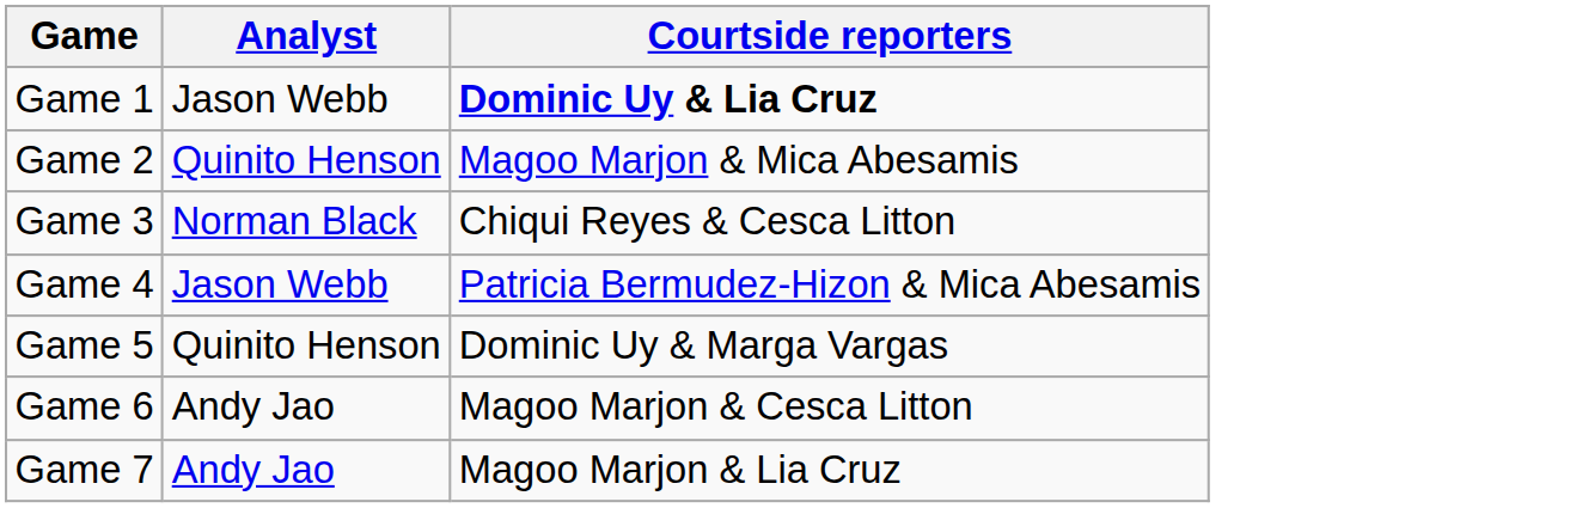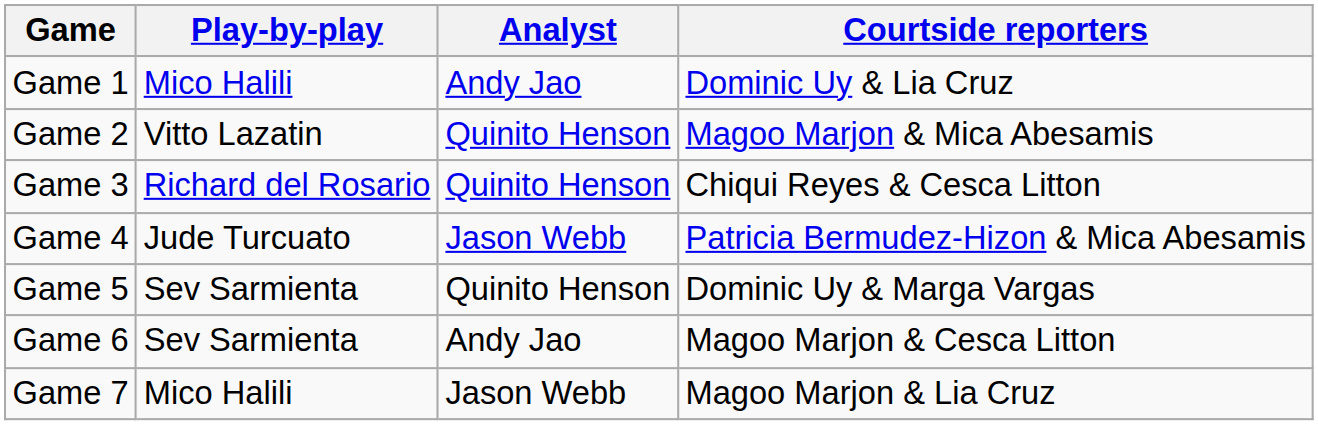 <table class=wikitable>
 <tr>
 <th>Game</th>
+<th><a href='#'>Play-by-play</a></th>
 <th><a href='#'>Analyst</a></th>
 <th><a href='#'>Courtside reporters</a></th>
 </tr>
 <tr>
 <td>Game 1</td>
-<td>Jason Webb</td>
-<td><strong><a href='#'>Dominic Uy</a> & Lia Cruz</strong></td>
+<td><a href='#'>Mico Halili</a></td>
+<td><a href='#'>Andy Jao</a></td>
+<td><a href='#'>Dominic Uy</a> & Lia Cruz</td>
 </tr>
 <tr>
 <td>Game 2</td>
+<td>Vitto Lazatin</td>
 <td><a href='#'>Quinito Henson</a></td>
 <td><a href='#'>Magoo Marjon</a> & Mica Abesamis</td>
 </tr>
 <tr>
 <td>Game 3</td>
-<td><a href='#'>Norman Black</a></td>
+<td><a href='#'>Richard del Rosario</a></td>
+<td><a href='#'>Quinito Henson</a></td>
 <td>Chiqui Reyes & Cesca Litton</td>
 </tr>
 <tr>
 <td>Game 4</td>
+<td>Jude Turcuato</td>
 <td><a href='#'>Jason Webb</a></td>
 <td><a href='#'>Patricia Bermudez-Hizon</a> & Mica Abesamis</td>
 </tr>
 <tr>
 <td>Game 5</td>
+<td>Sev Sarmienta</td>
 <td>Quinito Henson</td>
 <td>Dominic Uy & Marga Vargas</td>
 </tr>
 <tr>
 <td>Game 6</td>
+<td>Sev Sarmienta</td>
 <td>Andy Jao</td>
 <td>Magoo Marjon & Cesca Litton</td>
 </tr>
 <tr>
 <td>Game 7</td>
-<td><a href='#'>Andy Jao</a></td>
+<td>Mico Halili</td>
+<td>Jason Webb</td>
 <td>Magoo Marjon & Lia Cruz</td>
 </tr>
 </table>
